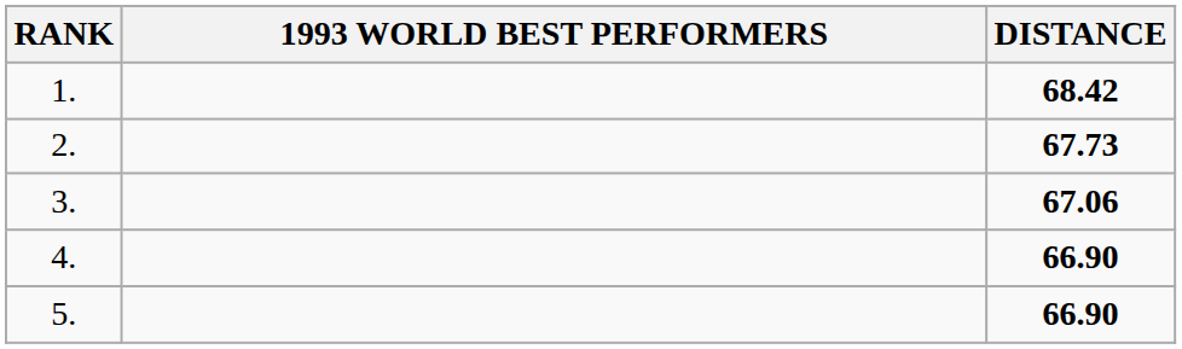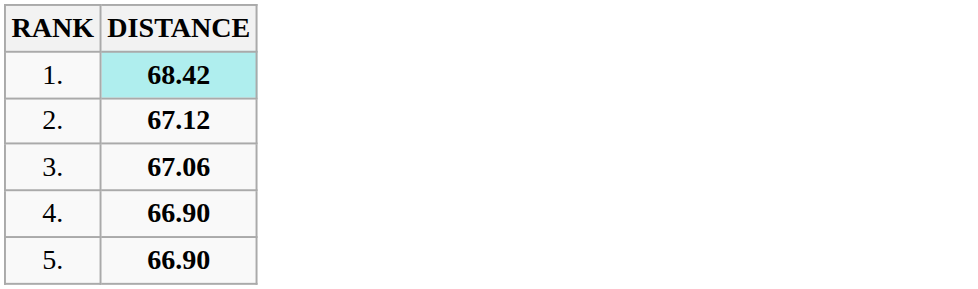 <table class="wikitable" style="border-collapse: collapse; font-size: 90%;">
 <tr>
 <th>RANK</th>
-<th align="center" style="width: 25em">1993 WORLD BEST PERFORMERS</th>
 <th align="center" style="width: 5em">DISTANCE</th>
 </tr>
 <tr>
 <td align="center">1.</td>
-<td></td>
-<td align="center"><strong>68.42</strong></td>
+<td align="center" style="background: paleturquoise;"><strong>68.42</strong></td>
 </tr>
 <tr>
 <td align="center">2.</td>
-<td></td>
-<td align="center"><strong>67.73</strong></td>
+<td align="center"><strong>67.12</strong></td>
 </tr>
 <tr>
 <td align="center">3.</td>
-<td></td>
 <td align="center"><strong>67.06</strong></td>
 </tr>
 <tr>
 <td align="center">4.</td>
-<td></td>
 <td align="center"><strong>66.90</strong></td>
 </tr>
 <tr>
 <td align="center">5.</td>
-<td></td>
 <td align="center"><strong>66.90</strong></td>
 </tr>
 </table>
